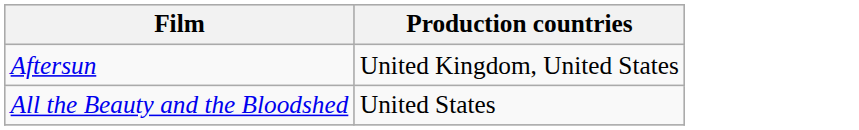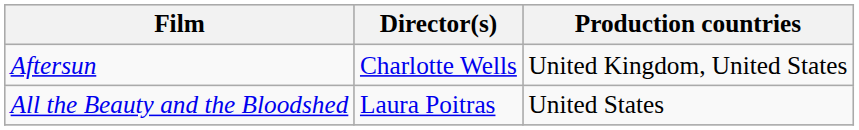 <table class="wikitable">
 <tr>
 <th>Film</th>
+<th>Director(s)</th>
 <th>Production countries</th>
 </tr>
 <tr>
 <td><em><a href='#'>Aftersun</a></em></td>
+<td><a href='#'>Charlotte Wells</a></td>
 <td>United Kingdom, United States</td>
 </tr>
 <tr>
 <td><em><a href='#'>All the Beauty and the Bloodshed</a></em></td>
+<td><a href='#'>Laura Poitras</a></td>
 <td>United States</td>
 </tr>
 </table>
